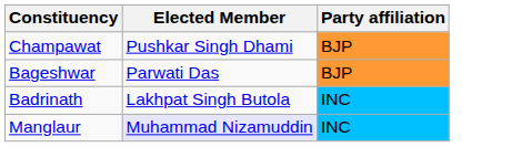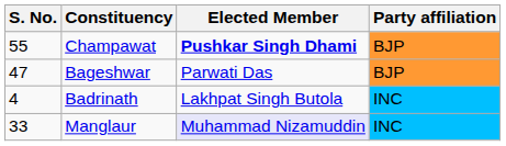 <table class="wikitable sortable">
 <tr style="background:#E9E9E9;">
+<th>S. No.</th>
 <th>Constituency</th>
 <th>Elected Member</th>
 <th>Party affiliation</th>
 </tr>
 <tr>
+<td>55</td>
 <td><a href='#'>Champawat</a></td>
-<td><a href='#'>Pushkar Singh Dhami</a></td>
+<td><strong><a href='#'>Pushkar Singh Dhami</a></strong></td>
 <td bgcolor=#FF9933>BJP</td>
 </tr>
 <tr>
+<td>47</td>
 <td><a href='#'>Bageshwar</a></td>
 <td><a href='#'>Parwati Das</a></td>
 <td bgcolor=#FF9933>BJP</td>
 </tr>
 <tr>
+<td>4</td>
 <td><a href='#'>Badrinath</a></td>
 <td><a href='#'>Lakhpat Singh Butola</a></td>
 <td bgcolor=#00BFFF>INC</td>
 </tr>
 <tr>
+<td>33</td>
 <td><a href='#'>Manglaur</a></td>
 <td style="background: lavender;"><a href='#'>Muhammad Nizamuddin</a></td>
 <td bgcolor=#00BFFF>INC</td>
 </tr>
 </table>
